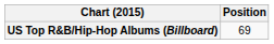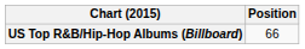 <table class="wikitable plainrowheaders" style="text-align:center">
 <tr>
 <th scope="col">Chart (2015)</th>
 <th scope="col">Position</th>
 </tr>
 <tr>
 <th scope="row">US Top R&B/Hip-Hop Albums (<em>Billboard</em>)</th>
-<td>69</td>
+<td>66</td>
 </tr>
 </table>
